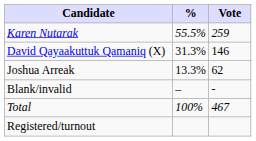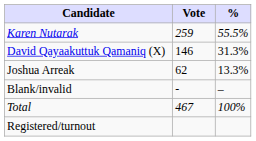 <table class="wikitable">
 <tr>
 <th style="background:#ddf; width:220px;">Candidate</th>
+<th style="background:#ddf; width:50px;">Vote</th>
 <th style="background:#ddf; width:30px;">%</th>
-<th style="background:#ddf; width:50px;">Vote</th>
 </tr>
 <tr>
 <td><em><a href='#'>Karen Nutarak</a></em></td>
+<td><em>259</em></td>
 <td><em>55.5%</em></td>
-<td><em>259</em></td>
 </tr>
 <tr>
 <td><a href='#'>David Qayaakuttuk Qamaniq</a> (X)</td>
+<td>146</td>
 <td>31.3%</td>
-<td>146</td>
 </tr>
 <tr>
 <td>Joshua Arreak</td>
+<td>62</td>
 <td>13.3%</td>
-<td>62</td>
 </tr>
 <tr>
 <td>Blank/invalid</td>
+<td>-</td>
 <td>–</td>
-<td>-</td>
 </tr>
 <tr>
 <td><em>Total</em></td>
+<td><em>467</em></td>
 <td><em>100%</em></td>
-<td><em>467</em></td>
 </tr>
 <tr>
 <td>Registered/turnout</td>
 <td></td>
 <td></td>
 </tr>
 </table>
